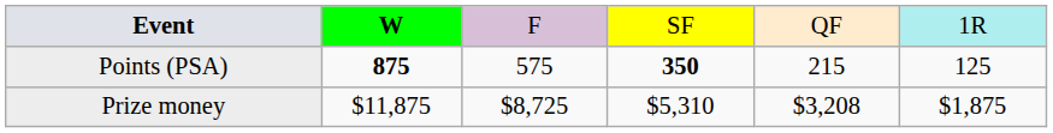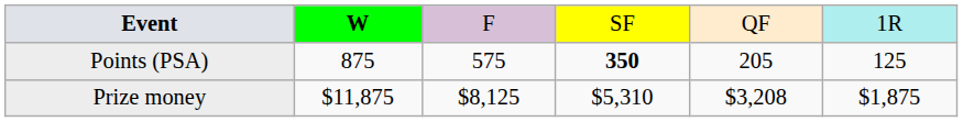 <table class=wikitable style=font-size:90%;text-align:center>
 <tr>
 <td width=200 colspan=1 bgcolor=#dfe2e9><strong>Event</strong></td>
 <td width=80 bgcolor=lime><strong>W</strong></td>
 <td width=85 bgcolor=#D8BFD8>F</td>
 <td width=85 bgcolor=#FFFF00>SF</td>
 <td width=85 bgcolor=#ffebcd>QF</td>
 <td width=85 bgcolor=#afeeee>1R</td>
 </tr>
 <tr>
 <td bgcolor=#EDEDED>Points (PSA)</td>
-<td><strong>875</strong></td>
+<td>875</td>
 <td>575</td>
 <td><strong>350</strong></td>
-<td>215</td>
+<td>205</td>
 <td>125</td>
 </tr>
 <tr>
 <td bgcolor=#EDEDED>Prize money</td>
 <td>$11,875</td>
-<td>$8,725</td>
+<td>$8,125</td>
 <td>$5,310</td>
 <td>$3,208</td>
 <td>$1,875</td>
 </tr>
 </table>
